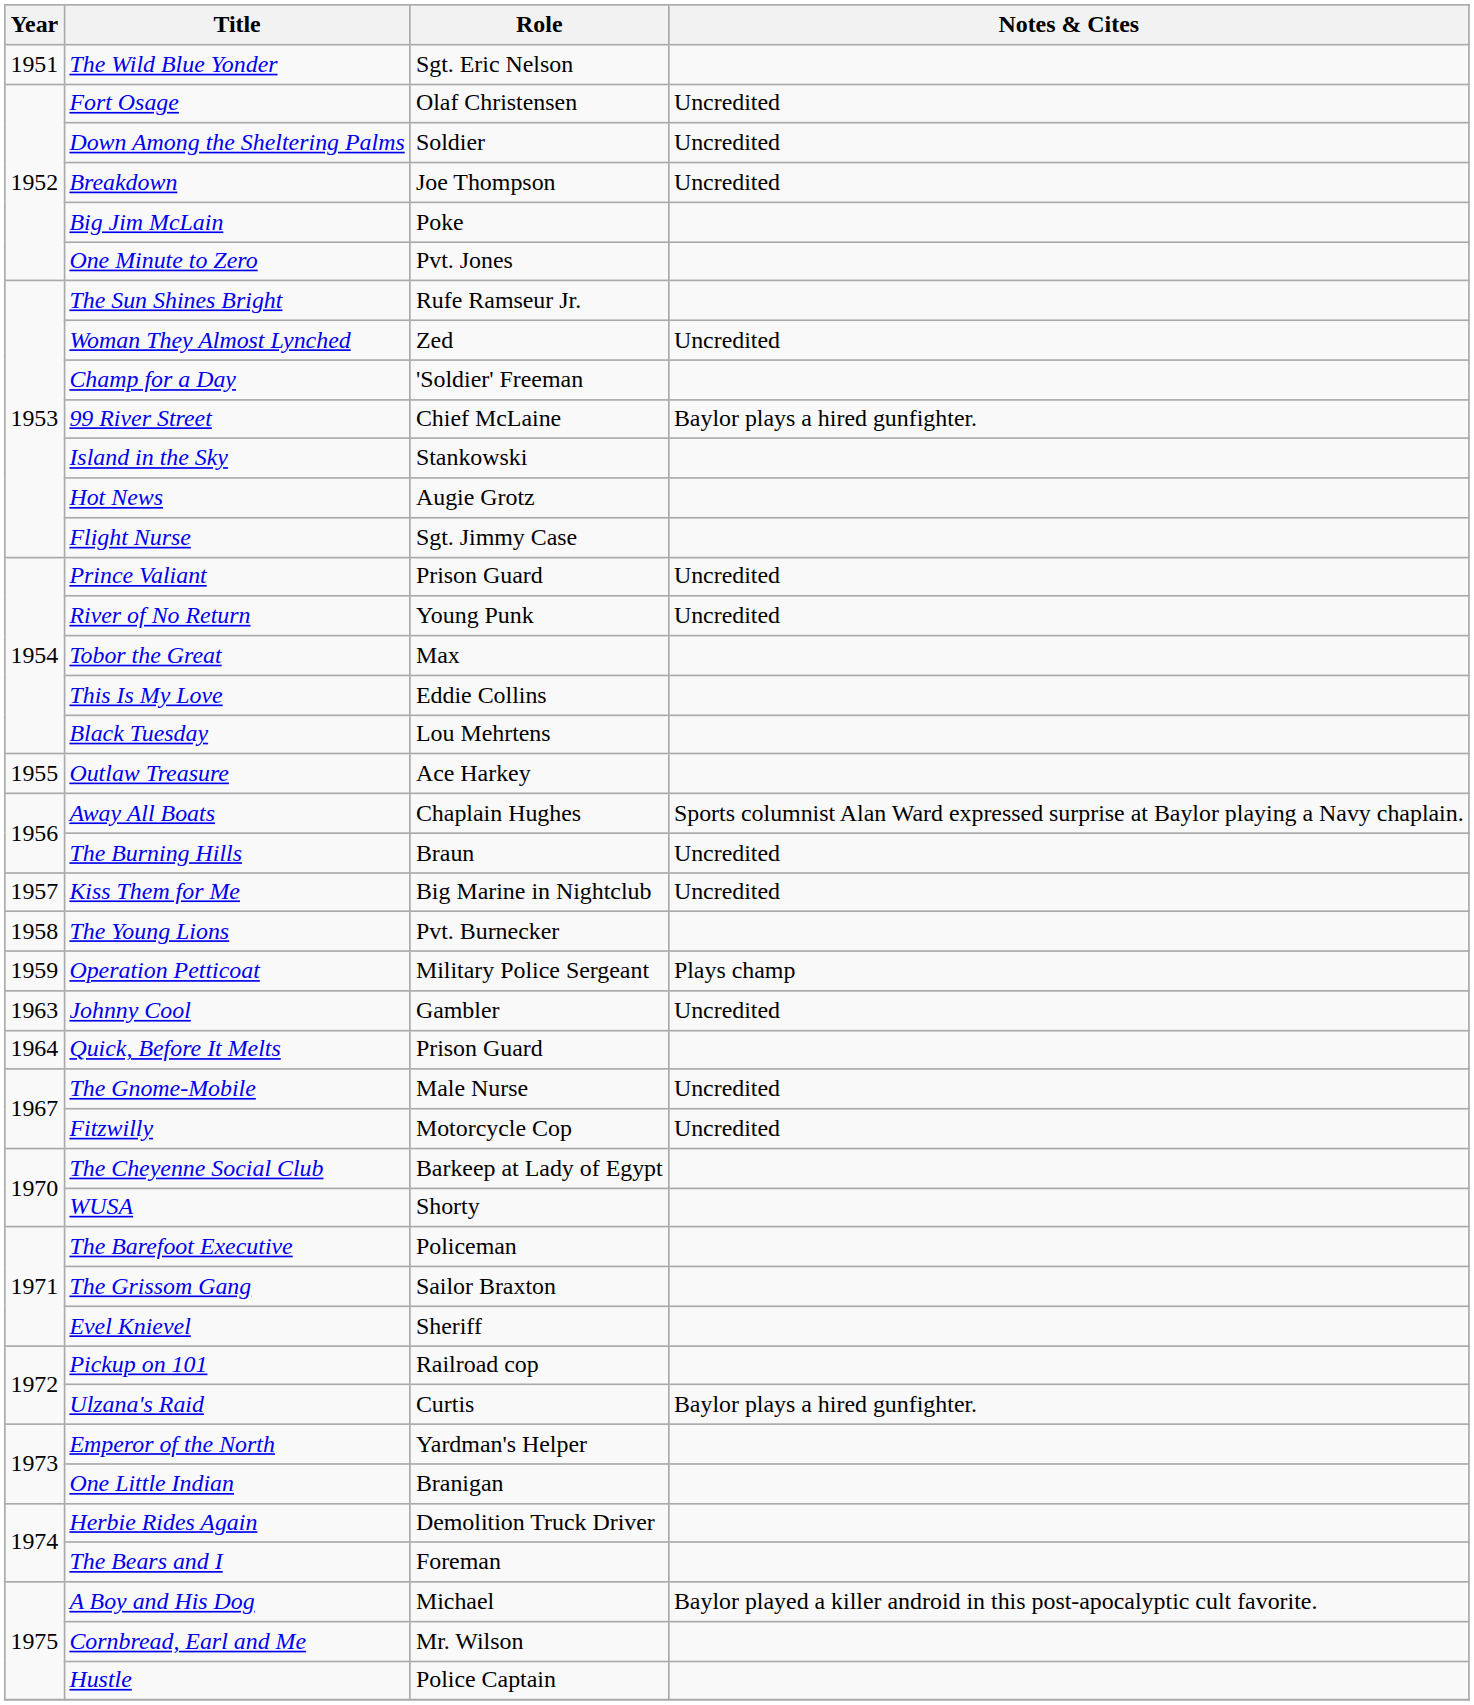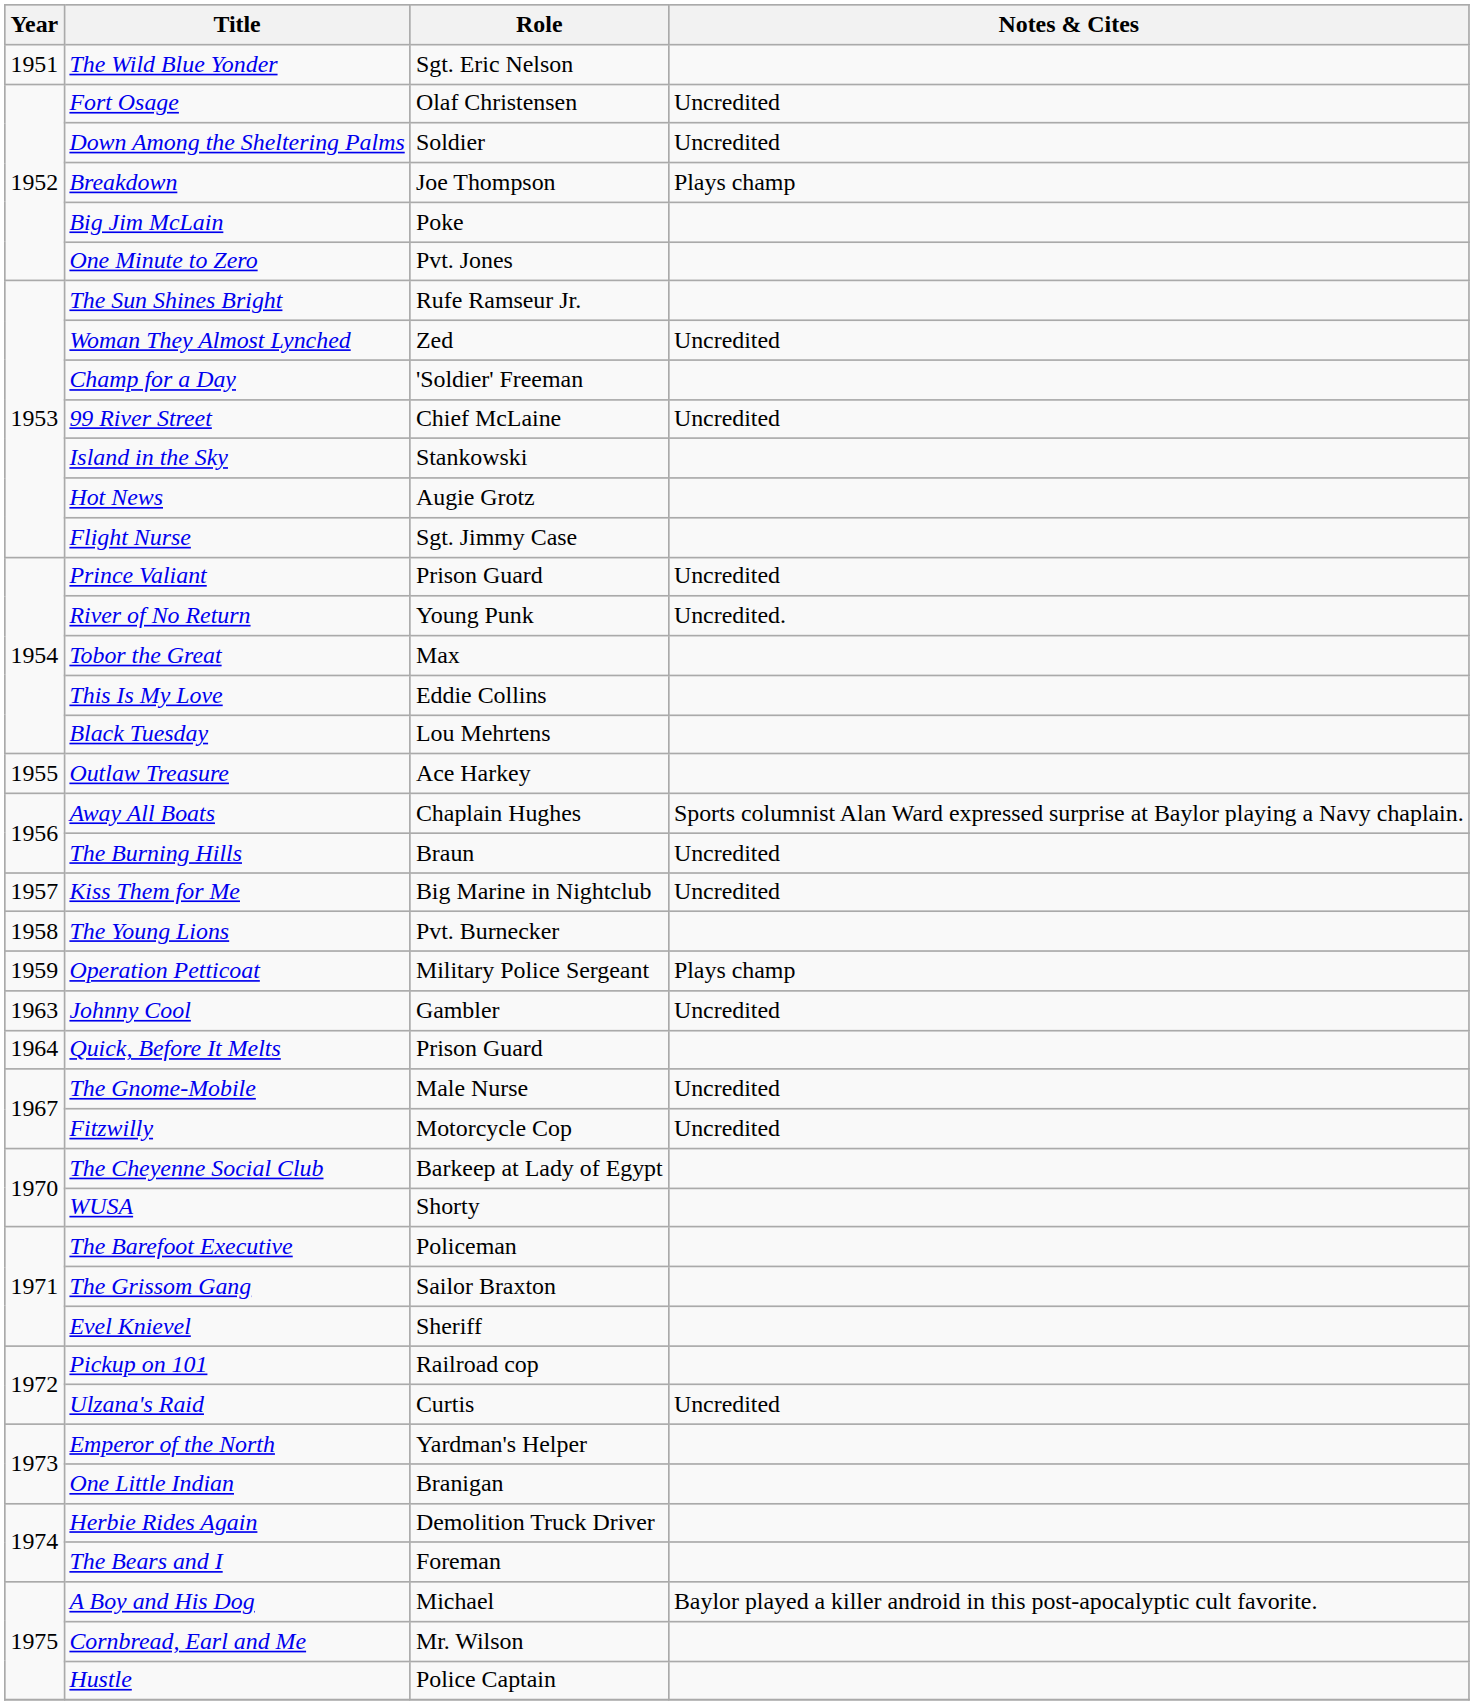 <table class="wikitable sortable plainrowheaders"  style="font-size: 90%">
 <tr>
 <th scope="col">Year</th>
 <th scope="col">Title</th>
 <th scope="col">Role</th>
 <th scope="col">Notes & Cites</th>
 </tr>
 <tr>
 <td>1951</td>
 <td><em><a href='#'>The Wild Blue Yonder</a></em></td>
 <td>Sgt. Eric Nelson</td>
 <td></td>
 </tr>
 <tr>
 <td rowspan=5>1952</td>
 <td><em><a href='#'>Fort Osage</a></em></td>
 <td>Olaf Christensen</td>
 <td>Uncredited</td>
 </tr>
 <tr>
 <td><em><a href='#'>Down Among the Sheltering Palms</a></em></td>
 <td>Soldier</td>
 <td>Uncredited</td>
 </tr>
 <tr>
 <td><em><a href='#'>Breakdown</a></em></td>
 <td>Joe Thompson</td>
-<td>Uncredited</td>
+<td>Plays champ</td>
 </tr>
 <tr>
 <td><em><a href='#'>Big Jim McLain</a></em></td>
 <td>Poke</td>
 <td></td>
 </tr>
 <tr>
 <td><em><a href='#'>One Minute to Zero</a></em></td>
 <td>Pvt. Jones</td>
 <td></td>
 </tr>
 <tr>
 <td rowspan=7>1953</td>
 <td><em><a href='#'>The Sun Shines Bright</a></em></td>
 <td>Rufe Ramseur Jr.</td>
 <td></td>
 </tr>
 <tr>
 <td><em><a href='#'>Woman They Almost Lynched</a></em></td>
 <td>Zed</td>
 <td>Uncredited</td>
 </tr>
 <tr>
 <td><em><a href='#'>Champ for a Day</a></em></td>
 <td>'Soldier' Freeman</td>
 <td></td>
 </tr>
 <tr>
 <td><em><a href='#'>99 River Street</a></em></td>
 <td>Chief McLaine</td>
-<td>Baylor plays a hired gunfighter.</td>
+<td>Uncredited</td>
 </tr>
 <tr>
 <td><em><a href='#'>Island in the Sky</a></em></td>
 <td>Stankowski</td>
 <td></td>
 </tr>
 <tr>
 <td><em><a href='#'>Hot News</a></em></td>
 <td>Augie Grotz</td>
 <td></td>
 </tr>
 <tr>
 <td><em><a href='#'>Flight Nurse</a></em></td>
 <td>Sgt. Jimmy Case</td>
 <td></td>
 </tr>
 <tr>
 <td rowspan=5>1954</td>
 <td><em><a href='#'>Prince Valiant</a></em></td>
 <td>Prison Guard</td>
 <td>Uncredited</td>
 </tr>
 <tr>
 <td><em><a href='#'>River of No Return</a></em></td>
 <td>Young Punk</td>
-<td>Uncredited</td>
+<td>Uncredited.</td>
 </tr>
 <tr>
 <td><em><a href='#'>Tobor the Great</a></em></td>
 <td>Max</td>
 <td></td>
 </tr>
 <tr>
 <td><em><a href='#'>This Is My Love</a></em></td>
 <td>Eddie Collins</td>
 <td></td>
 </tr>
 <tr>
 <td><em><a href='#'>Black Tuesday</a></em></td>
 <td>Lou Mehrtens</td>
 <td></td>
 </tr>
 <tr>
 <td>1955</td>
 <td><em><a href='#'>Outlaw Treasure</a></em></td>
 <td>Ace Harkey</td>
 <td></td>
 </tr>
 <tr>
 <td rowspan=2>1956</td>
 <td><em><a href='#'>Away All Boats</a></em></td>
 <td>Chaplain Hughes</td>
 <td>Sports columnist Alan Ward expressed surprise at Baylor playing a Navy chaplain.</td>
 </tr>
 <tr>
 <td><em><a href='#'>The Burning Hills</a></em></td>
 <td>Braun</td>
 <td>Uncredited</td>
 </tr>
 <tr>
 <td>1957</td>
 <td><em><a href='#'>Kiss Them for Me</a></em></td>
 <td>Big Marine in Nightclub</td>
 <td>Uncredited</td>
 </tr>
 <tr>
 <td>1958</td>
 <td><em><a href='#'>The Young Lions</a></em></td>
 <td>Pvt. Burnecker</td>
 <td></td>
 </tr>
 <tr>
 <td>1959</td>
 <td><em><a href='#'>Operation Petticoat</a></em></td>
 <td>Military Police Sergeant</td>
 <td>Plays champ</td>
 </tr>
 <tr>
 <td>1963</td>
 <td><em><a href='#'>Johnny Cool</a></em></td>
 <td>Gambler</td>
 <td>Uncredited</td>
 </tr>
 <tr>
 <td>1964</td>
 <td><em><a href='#'>Quick, Before It Melts</a></em></td>
 <td>Prison Guard</td>
 <td></td>
 </tr>
 <tr>
 <td rowspan=2>1967</td>
 <td><em><a href='#'>The Gnome-Mobile</a></em></td>
 <td>Male Nurse</td>
 <td>Uncredited</td>
 </tr>
 <tr>
 <td><em><a href='#'>Fitzwilly</a></em></td>
 <td>Motorcycle Cop</td>
 <td>Uncredited</td>
 </tr>
 <tr>
 <td rowspan=2>1970</td>
 <td><em><a href='#'>The Cheyenne Social Club</a></em></td>
 <td>Barkeep at Lady of Egypt</td>
 <td></td>
 </tr>
 <tr>
 <td><em><a href='#'>WUSA</a></em></td>
 <td>Shorty</td>
 <td></td>
 </tr>
 <tr>
 <td rowspan=3>1971</td>
 <td><em><a href='#'>The Barefoot Executive</a></em></td>
 <td>Policeman</td>
 <td></td>
 </tr>
 <tr>
 <td><em><a href='#'>The Grissom Gang</a></em></td>
 <td>Sailor Braxton</td>
 <td></td>
 </tr>
 <tr>
 <td><em><a href='#'>Evel Knievel</a></em></td>
 <td>Sheriff</td>
 <td></td>
 </tr>
 <tr>
 <td rowspan=2>1972</td>
 <td><em><a href='#'>Pickup on 101</a></em></td>
 <td>Railroad cop</td>
 <td></td>
 </tr>
 <tr>
 <td><em><a href='#'>Ulzana's Raid</a></em></td>
 <td>Curtis</td>
-<td>Baylor plays a hired gunfighter.</td>
+<td>Uncredited</td>
 </tr>
 <tr>
 <td rowspan=2>1973</td>
 <td><em><a href='#'>Emperor of the North</a></em></td>
 <td>Yardman's Helper</td>
 <td></td>
 </tr>
 <tr>
 <td><em><a href='#'>One Little Indian</a></em></td>
 <td>Branigan</td>
 <td></td>
 </tr>
 <tr>
 <td rowspan=2>1974</td>
 <td><em><a href='#'>Herbie Rides Again</a></em></td>
 <td>Demolition Truck Driver</td>
 <td></td>
 </tr>
 <tr>
 <td><em><a href='#'>The Bears and I</a></em></td>
 <td>Foreman</td>
 <td></td>
 </tr>
 <tr>
 <td rowspan=3>1975</td>
 <td><em><a href='#'>A Boy and His Dog</a></em></td>
 <td>Michael</td>
 <td>Baylor played a killer android in this post-apocalyptic cult favorite.</td>
 </tr>
 <tr>
 <td><em><a href='#'>Cornbread, Earl and Me</a></em></td>
 <td>Mr. Wilson</td>
 <td></td>
 </tr>
 <tr>
 <td><em><a href='#'>Hustle</a></em></td>
 <td>Police Captain</td>
 <td></td>
 </tr>
 <tr>
 </tr>
 </table>
